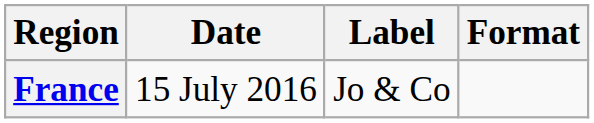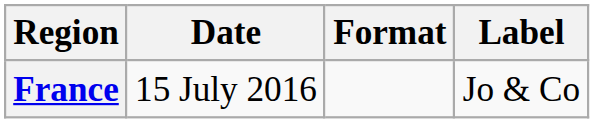 <table class="wikitable sortable plainrowheaders">
 <tr>
 <th scope="col">Region</th>
 <th scope="col">Date</th>
+<th scope="col">Format</th>
 <th scope="col">Label</th>
-<th scope="col">Format</th>
 </tr>
 <tr>
 <th scope="row"><a href='#'>France</a></th>
 <td>15 July 2016</td>
+<td></td>
 <td>Jo & Co</td>
-<td></td>
 </tr>
 </table>
